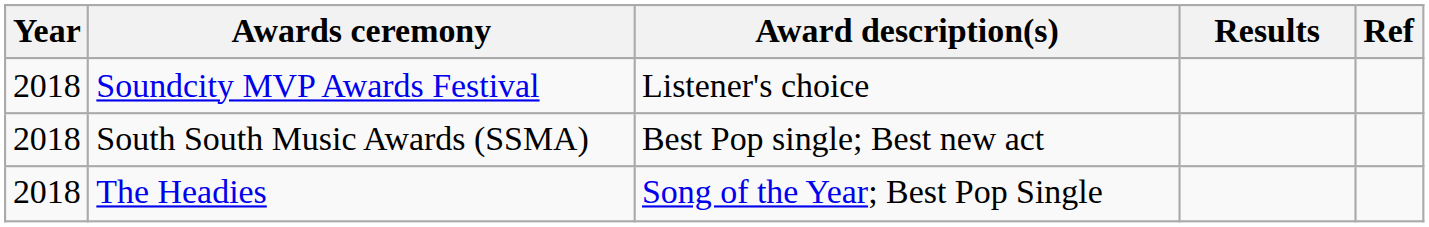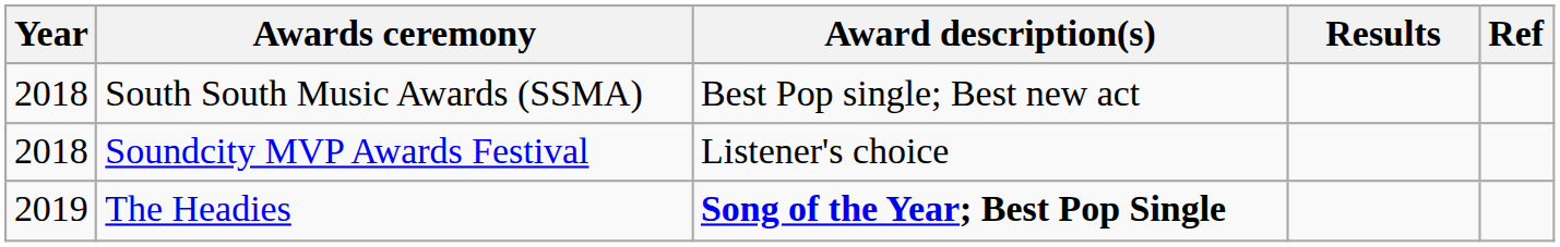 <table class="wikitable">
 <tr>
 <th>Year</th>
 <th style="width:250px;">Awards ceremony</th>
 <th style="width:250px;">Award description(s)</th>
 <th style="width:75px;">Results</th>
 <th style="width:25px;">Ref</th>
 </tr>
 <tr>
 <td>2018</td>
-<td><a href='#'>Soundcity MVP Awards Festival</a></td>
-<td>Listener's choice</td>
-<td></td>
-<td></td>
-</tr>
-<tr>
-<td>2018</td>
 <td>South South Music Awards (SSMA)</td>
 <td>Best Pop single; Best new act</td>
 <td></td>
 <td></td>
 </tr>
 <tr>
 <td>2018</td>
+<td><a href='#'>Soundcity MVP Awards Festival</a></td>
+<td>Listener's choice</td>
+<td></td>
+<td></td>
+</tr>
+<tr>
+<td>2019</td>
 <td><a href='#'>The Headies</a></td>
-<td><a href='#'>Song of the Year</a>; Best Pop Single</td>
+<td><strong><a href='#'>Song of the Year</a>; Best Pop Single</strong></td>
 <td></td>
 <td></td>
 </tr>
 </table>
